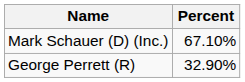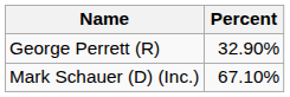 <table class="wikitable">
 <tr>
 <th>Name</th>
 <th>Percent</th>
 </tr>
 <tr>
+<td>George Perrett (R)</td>
+<td>  32.90%</td>
+</tr>
+<tr>
 <td>Mark Schauer (D) (Inc.)</td>
 <td>  67.10%</td>
 </tr>
-<tr>
-<td>George Perrett (R)</td>
-<td>  32.90%</td>
-</tr>
 </table>
